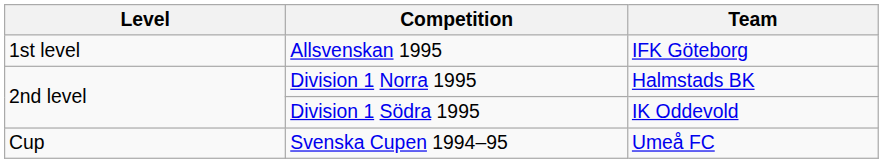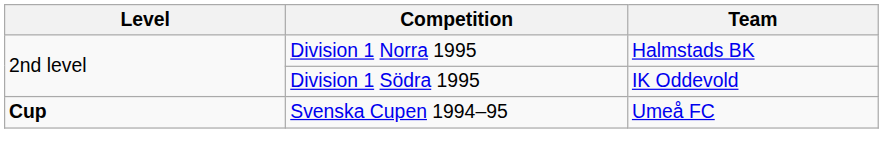 <table class="wikitable" style="text-align: left">
 <tr>
 <th style="width: 225px;">Level</th>
 <th style="width: 275px;">Competition</th>
 <th style="width: 200px;">Team</th>
-</tr>
-<tr>
-<td>1st level</td>
-<td><a href='#'>Allsvenskan</a> 1995</td>
-<td><a href='#'>IFK Göteborg</a></td>
 </tr>
 <tr>
 <td rowspan="2">2nd level</td>
 <td><a href='#'>Division 1</a> <a href='#'>Norra</a> 1995</td>
 <td><a href='#'>Halmstads BK</a></td>
 </tr>
 <tr>
 <td><a href='#'>Division 1</a> <a href='#'>Södra</a> 1995</td>
 <td><a href='#'>IK Oddevold</a></td>
 </tr>
 <tr>
-<td>Cup</td>
+<td><strong>Cup</strong></td>
 <td><a href='#'>Svenska Cupen</a> 1994–95</td>
 <td><a href='#'>Umeå FC</a></td>
 </tr>
 </table>
